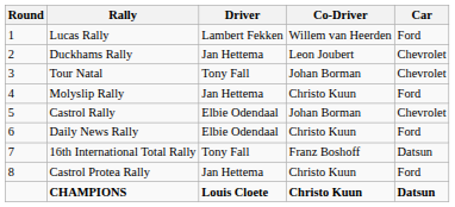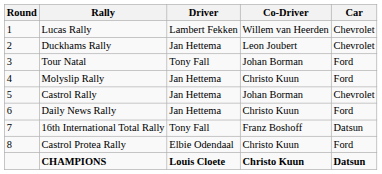 <table class="wikitable">
 <tr>
 <th>Round</th>
 <th>Rally</th>
 <th>Driver</th>
 <th>Co-Driver</th>
 <th>Car</th>
 </tr>
 <tr>
 <td>1</td>
 <td>Lucas Rally</td>
 <td>Lambert Fekken</td>
 <td>Willem van Heerden</td>
-<td>Ford</td>
+<td>Chevrolet</td>
 </tr>
 <tr>
 <td>2</td>
 <td>Duckhams Rally</td>
 <td>Jan Hettema</td>
 <td>Leon Joubert</td>
 <td>Chevrolet</td>
 </tr>
 <tr>
 <td>3</td>
 <td>Tour Natal</td>
 <td>Tony Fall</td>
 <td>Johan Borman</td>
-<td>Chevrolet</td>
+<td>Ford</td>
 </tr>
 <tr>
 <td>4</td>
 <td>Molyslip Rally</td>
 <td>Jan Hettema</td>
 <td>Christo Kuun</td>
 <td>Ford</td>
 </tr>
 <tr>
 <td>5</td>
 <td>Castrol Rally</td>
-<td>Elbie Odendaal</td>
+<td>Jan Hettema</td>
 <td>Johan Borman</td>
 <td>Chevrolet</td>
 </tr>
 <tr>
 <td>6</td>
 <td>Daily News Rally</td>
-<td>Elbie Odendaal</td>
+<td>Jan Hettema</td>
 <td>Christo Kuun</td>
 <td>Ford</td>
 </tr>
 <tr>
 <td>7</td>
 <td>16th International Total Rally</td>
 <td>Tony Fall</td>
 <td>Franz Boshoff</td>
 <td>Datsun</td>
 </tr>
 <tr>
 <td>8</td>
 <td>Castrol Protea Rally</td>
-<td>Jan Hettema</td>
+<td>Elbie Odendaal</td>
 <td>Christo Kuun</td>
 <td>Ford</td>
 </tr>
 <tr>
 <td></td>
 <td><strong>CHAMPIONS</strong></td>
 <td><strong>Louis Cloete</strong></td>
 <td><strong>Christo Kuun</strong></td>
 <td><strong>Datsun</strong></td>
 </tr>
 </table>
